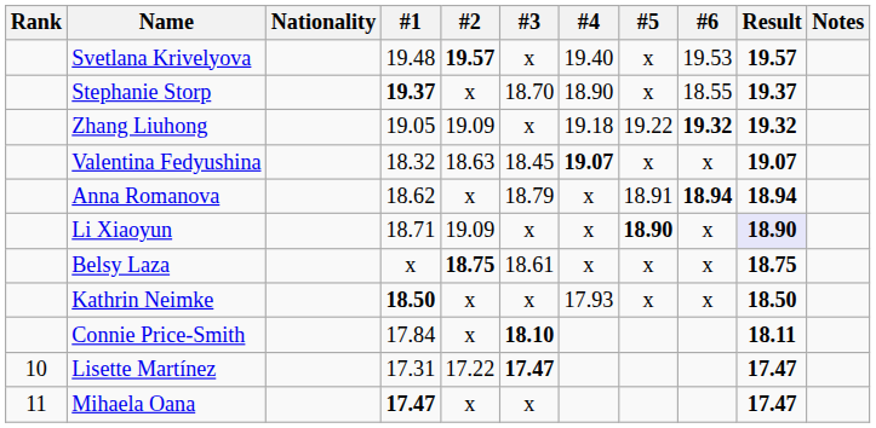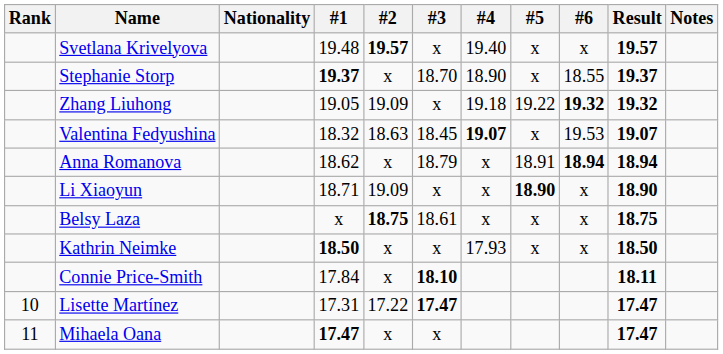 <table class="wikitable sortable" style="text-align:center">
 <tr>
 <th>Rank</th>
 <th>Name</th>
 <th>Nationality</th>
 <th>#1</th>
 <th>#2</th>
 <th>#3</th>
 <th>#4</th>
 <th>#5</th>
 <th>#6</th>
 <th>Result</th>
 <th>Notes</th>
 </tr>
 <tr>
 <td></td>
 <td align="left"><a href='#'>Svetlana Krivelyova</a></td>
 <td align=left></td>
 <td>19.48</td>
 <td><strong>19.57</strong></td>
 <td>x</td>
 <td>19.40</td>
 <td>x</td>
-<td>19.53</td>
+<td>x</td>
 <td><strong>19.57</strong></td>
 <td></td>
 </tr>
 <tr>
 <td></td>
 <td align="left"><a href='#'>Stephanie Storp</a></td>
 <td align=left></td>
 <td><strong>19.37</strong></td>
 <td>x</td>
 <td>18.70</td>
 <td>18.90</td>
 <td>x</td>
 <td>18.55</td>
 <td><strong>19.37</strong></td>
 <td></td>
 </tr>
 <tr>
 <td></td>
 <td align="left"><a href='#'>Zhang Liuhong</a></td>
 <td align=left></td>
 <td>19.05</td>
 <td>19.09</td>
 <td>x</td>
 <td>19.18</td>
 <td>19.22</td>
 <td><strong>19.32</strong></td>
 <td><strong>19.32</strong></td>
 <td></td>
 </tr>
 <tr>
 <td></td>
 <td align="left"><a href='#'>Valentina Fedyushina</a></td>
 <td align=left></td>
 <td>18.32</td>
 <td>18.63</td>
 <td>18.45</td>
 <td><strong>19.07</strong></td>
 <td>x</td>
-<td>x</td>
+<td>19.53</td>
 <td><strong>19.07</strong></td>
 <td></td>
 </tr>
 <tr>
 <td></td>
 <td align="left"><a href='#'>Anna Romanova</a></td>
 <td align=left></td>
 <td>18.62</td>
 <td>x</td>
 <td>18.79</td>
 <td>x</td>
 <td>18.91</td>
 <td><strong>18.94</strong></td>
 <td><strong>18.94</strong></td>
 <td></td>
 </tr>
 <tr>
 <td></td>
 <td align="left"><a href='#'>Li Xiaoyun</a></td>
 <td align=left></td>
 <td>18.71</td>
 <td>19.09</td>
 <td>x</td>
 <td>x</td>
 <td><strong>18.90</strong></td>
 <td>x</td>
-<td style="background: lavender;"><strong>18.90</strong></td>
+<td><strong>18.90</strong></td>
 <td></td>
 </tr>
 <tr>
 <td></td>
 <td align="left"><a href='#'>Belsy Laza</a></td>
 <td align=left></td>
 <td>x</td>
 <td><strong>18.75</strong></td>
 <td>18.61</td>
 <td>x</td>
 <td>x</td>
 <td>x</td>
 <td><strong>18.75</strong></td>
 <td></td>
 </tr>
 <tr>
 <td></td>
 <td align="left"><a href='#'>Kathrin Neimke</a></td>
 <td align=left></td>
 <td><strong>18.50</strong></td>
 <td>x</td>
 <td>x</td>
 <td>17.93</td>
 <td>x</td>
 <td>x</td>
 <td><strong>18.50</strong></td>
 <td></td>
 </tr>
 <tr>
 <td></td>
 <td align="left"><a href='#'>Connie Price-Smith</a></td>
 <td align=left></td>
 <td>17.84</td>
 <td>x</td>
 <td><strong>18.10</strong></td>
 <td></td>
 <td></td>
 <td></td>
 <td><strong>18.11</strong></td>
 <td></td>
 </tr>
 <tr>
 <td>10</td>
 <td align="left"><a href='#'>Lisette Martínez</a></td>
 <td align=left></td>
 <td>17.31</td>
 <td>17.22</td>
 <td><strong>17.47</strong></td>
 <td></td>
 <td></td>
 <td></td>
 <td><strong>17.47</strong></td>
 <td></td>
 </tr>
 <tr>
 <td>11</td>
 <td align="left"><a href='#'>Mihaela Oana</a></td>
 <td align=left></td>
 <td><strong>17.47</strong></td>
 <td>x</td>
 <td>x</td>
 <td></td>
 <td></td>
 <td></td>
 <td><strong>17.47</strong></td>
 <td></td>
 </tr>
 </table>
